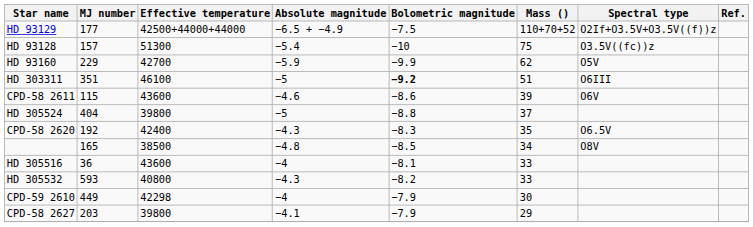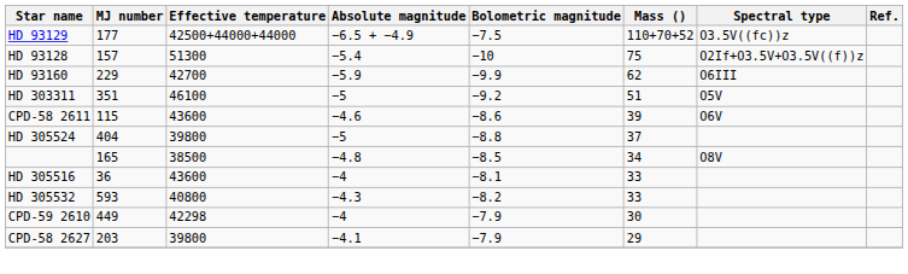 <table class="wikitable sortable">
 <tr>
 <th>Star name</th>
 <th>MJ number</th>
 <th>Effective temperature</th>
 <th>Absolute magnitude</th>
 <th>Bolometric magnitude</th>
 <th>Mass ()</th>
 <th>Spectral type</th>
 <th>Ref.</th>
 </tr>
 <tr>
 <td><a href='#'>HD 93129</a></td>
 <td>177</td>
 <td>42500+44000+44000</td>
 <td>−6.5 + −4.9</td>
 <td>−7.5</td>
 <td>110+70+52</td>
-<td>O2If+O3.5V+O3.5V((f))z</td>
+<td>O3.5V((fc))z</td>
 <td></td>
 </tr>
 <tr>
 <td>HD 93128</td>
 <td>157</td>
 <td>51300</td>
 <td>−5.4</td>
 <td>−10</td>
 <td>75</td>
-<td>O3.5V((fc))z</td>
+<td>O2If+O3.5V+O3.5V((f))z</td>
 <td></td>
 </tr>
 <tr>
 <td>HD 93160</td>
 <td>229</td>
 <td>42700</td>
 <td>−5.9</td>
 <td>−9.9</td>
 <td>62</td>
-<td>O5V</td>
+<td>O6III</td>
 <td></td>
 </tr>
 <tr>
 <td>HD 303311</td>
 <td>351</td>
 <td>46100</td>
 <td>−5</td>
-<td><strong>−9.2</strong></td>
+<td>−9.2</td>
 <td>51</td>
-<td>O6III</td>
+<td>O5V</td>
 <td></td>
 </tr>
 <tr>
 <td>CPD-58 2611</td>
 <td>115</td>
 <td>43600</td>
 <td>−4.6</td>
 <td>−8.6</td>
 <td>39</td>
 <td>O6V</td>
 <td></td>
 </tr>
 <tr>
 <td>HD 305524</td>
 <td>404</td>
 <td>39800</td>
 <td>−5</td>
 <td>−8.8</td>
 <td>37</td>
 <td></td>
-<td></td>
-</tr>
-<tr>
-<td>CPD-58 2620</td>
-<td>192</td>
-<td>42400</td>
-<td>−4.3</td>
-<td>−8.3</td>
-<td>35</td>
-<td>O6.5V</td>
 <td></td>
 </tr>
 <tr>
 <td></td>
 <td>165</td>
 <td>38500</td>
 <td>−4.8</td>
 <td>−8.5</td>
 <td>34</td>
 <td>O8V</td>
 <td></td>
 </tr>
 <tr>
 <td>HD 305516</td>
 <td>36</td>
 <td>43600</td>
 <td>−4</td>
 <td>−8.1</td>
 <td>33</td>
 <td></td>
 <td></td>
 </tr>
 <tr>
 <td>HD 305532</td>
 <td>593</td>
 <td>40800</td>
 <td>−4.3</td>
 <td>−8.2</td>
 <td>33</td>
 <td></td>
 <td></td>
 </tr>
 <tr>
 <td>CPD-59 2610</td>
 <td>449</td>
 <td>42298</td>
 <td>−4</td>
 <td>−7.9</td>
 <td>30</td>
 <td></td>
 <td></td>
 </tr>
 <tr>
 <td>CPD-58 2627</td>
 <td>203</td>
 <td>39800</td>
 <td>−4.1</td>
 <td>−7.9</td>
 <td>29</td>
 <td></td>
 <td></td>
 </tr>
 <tr>
 </tr>
 </table>
